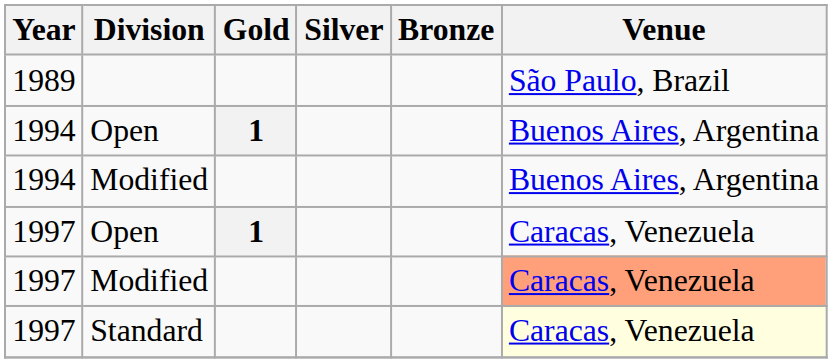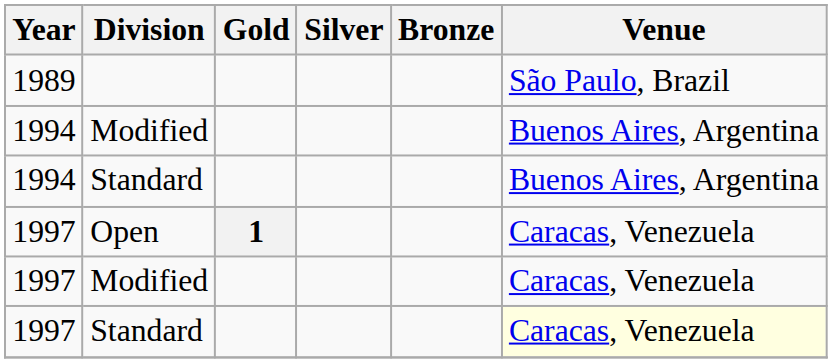 <table class="wikitable sortable" style="text-align: left;">
 <tr>
 <th>Year</th>
 <th>Division</th>
 <th> Gold</th>
 <th> Silver</th>
 <th> Bronze</th>
 <th>Venue</th>
 </tr>
 <tr>
 <td>1989</td>
 <td></td>
 <td></td>
 <td></td>
 <td></td>
 <td><a href='#'>São Paulo</a>, Brazil</td>
 </tr>
 <tr>
 <td>1994</td>
-<td>Open</td>
-<th>1</th>
+<td>Modified</td>
+<td></td>
 <td></td>
 <td></td>
 <td><a href='#'>Buenos Aires</a>, Argentina</td>
 </tr>
 <tr>
 <td>1994</td>
-<td>Modified</td>
+<td>Standard</td>
 <td></td>
 <td></td>
 <td></td>
 <td><a href='#'>Buenos Aires</a>, Argentina</td>
 </tr>
 <tr>
 <td>1997</td>
 <td>Open</td>
 <th>1</th>
 <td></td>
 <td></td>
 <td><a href='#'>Caracas</a>, Venezuela</td>
 </tr>
 <tr>
 <td>1997</td>
 <td>Modified</td>
 <td></td>
 <td></td>
 <td></td>
-<td style="background: lightsalmon;"><a href='#'>Caracas</a>, Venezuela</td>
+<td><a href='#'>Caracas</a>, Venezuela</td>
 </tr>
 <tr>
 <td>1997</td>
 <td>Standard</td>
 <td></td>
 <td></td>
 <td></td>
 <td style="background: lightyellow;"><a href='#'>Caracas</a>, Venezuela</td>
 </tr>
 <tr>
 </tr>
 </table>
